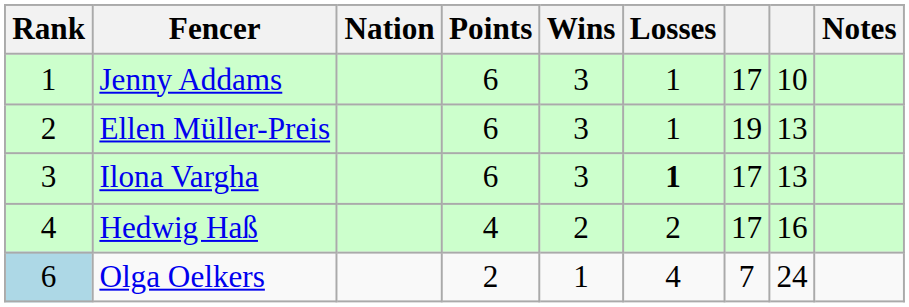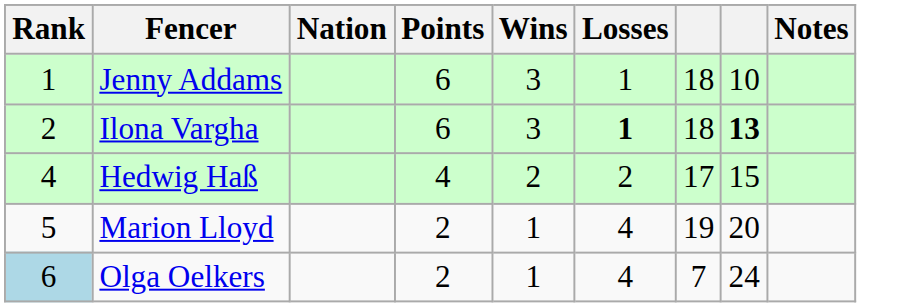 <table class="wikitable sortable" style="text-align: center;">
 <tr>
 <th>Rank</th>
 <th>Fencer</th>
 <th>Nation</th>
 <th>Points</th>
 <th>Wins</th>
 <th>Losses</th>
 <th></th>
 <th></th>
 <th>Notes</th>
 </tr>
 <tr style="background:#cfc;">
 <td>1</td>
 <td align=left><a href='#'>Jenny Addams</a></td>
 <td align=left></td>
 <td>6</td>
 <td>3</td>
 <td>1</td>
-<td>17</td>
+<td>18</td>
 <td>10</td>
 <td></td>
 </tr>
 <tr style="background:#cfc;">
 <td>2</td>
-<td align=left><a href='#'>Ellen Müller-Preis</a></td>
-<td align=left></td>
-<td>6</td>
-<td>3</td>
-<td>1</td>
-<td>19</td>
-<td>13</td>
-<td></td>
-</tr>
-<tr style="background:#cfc;">
-<td>3</td>
 <td align=left><a href='#'>Ilona Vargha</a></td>
 <td align=left></td>
 <td>6</td>
 <td>3</td>
 <td><strong>1</strong></td>
-<td>17</td>
-<td>13</td>
+<td>18</td>
+<td><strong>13</strong></td>
 <td></td>
 </tr>
 <tr style="background:#cfc;">
 <td>4</td>
 <td align=left><a href='#'>Hedwig Haß</a></td>
 <td align=left></td>
 <td>4</td>
 <td>2</td>
 <td>2</td>
 <td>17</td>
-<td>16</td>
+<td>15</td>
+<td></td>
+</tr>
+<tr>
+<td>5</td>
+<td align=left><a href='#'>Marion Lloyd</a></td>
+<td align=left></td>
+<td>2</td>
+<td>1</td>
+<td>4</td>
+<td>19</td>
+<td>20</td>
 <td></td>
 </tr>
 <tr>
 <td style="background: lightblue;">6</td>
 <td align=left><a href='#'>Olga Oelkers</a></td>
 <td align=left></td>
 <td>2</td>
 <td>1</td>
 <td>4</td>
 <td>7</td>
 <td>24</td>
 <td></td>
 </tr>
 </table>
